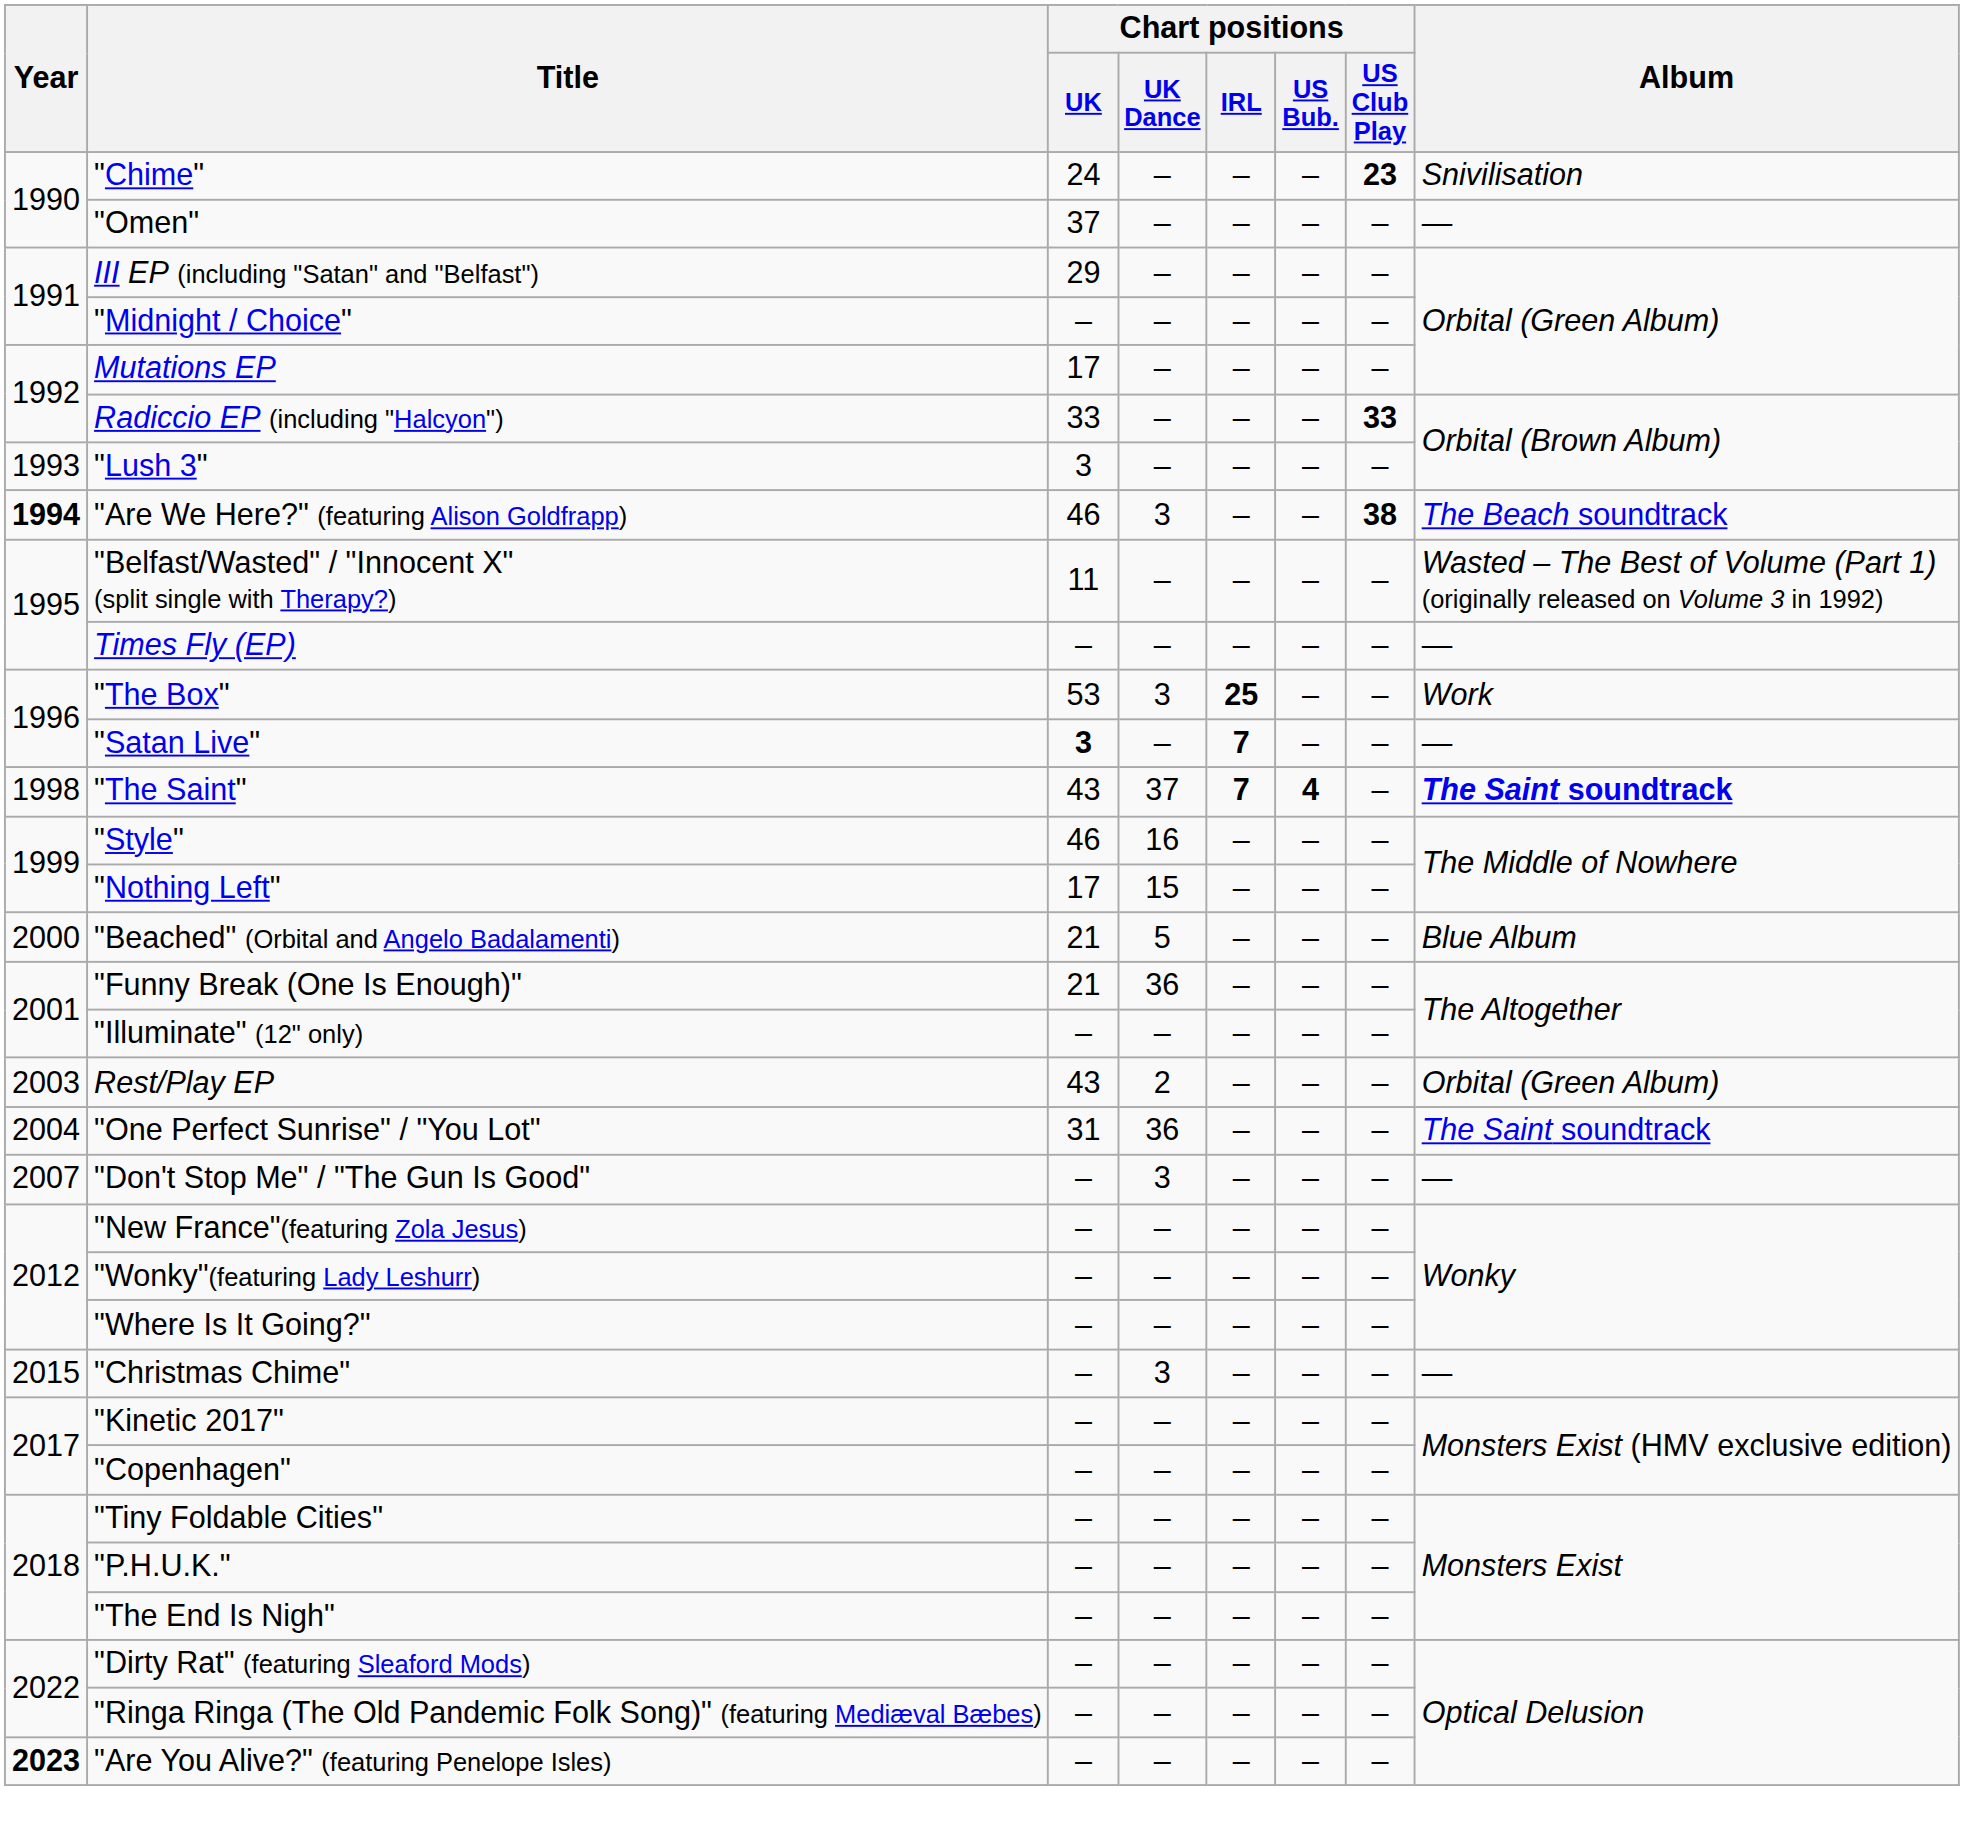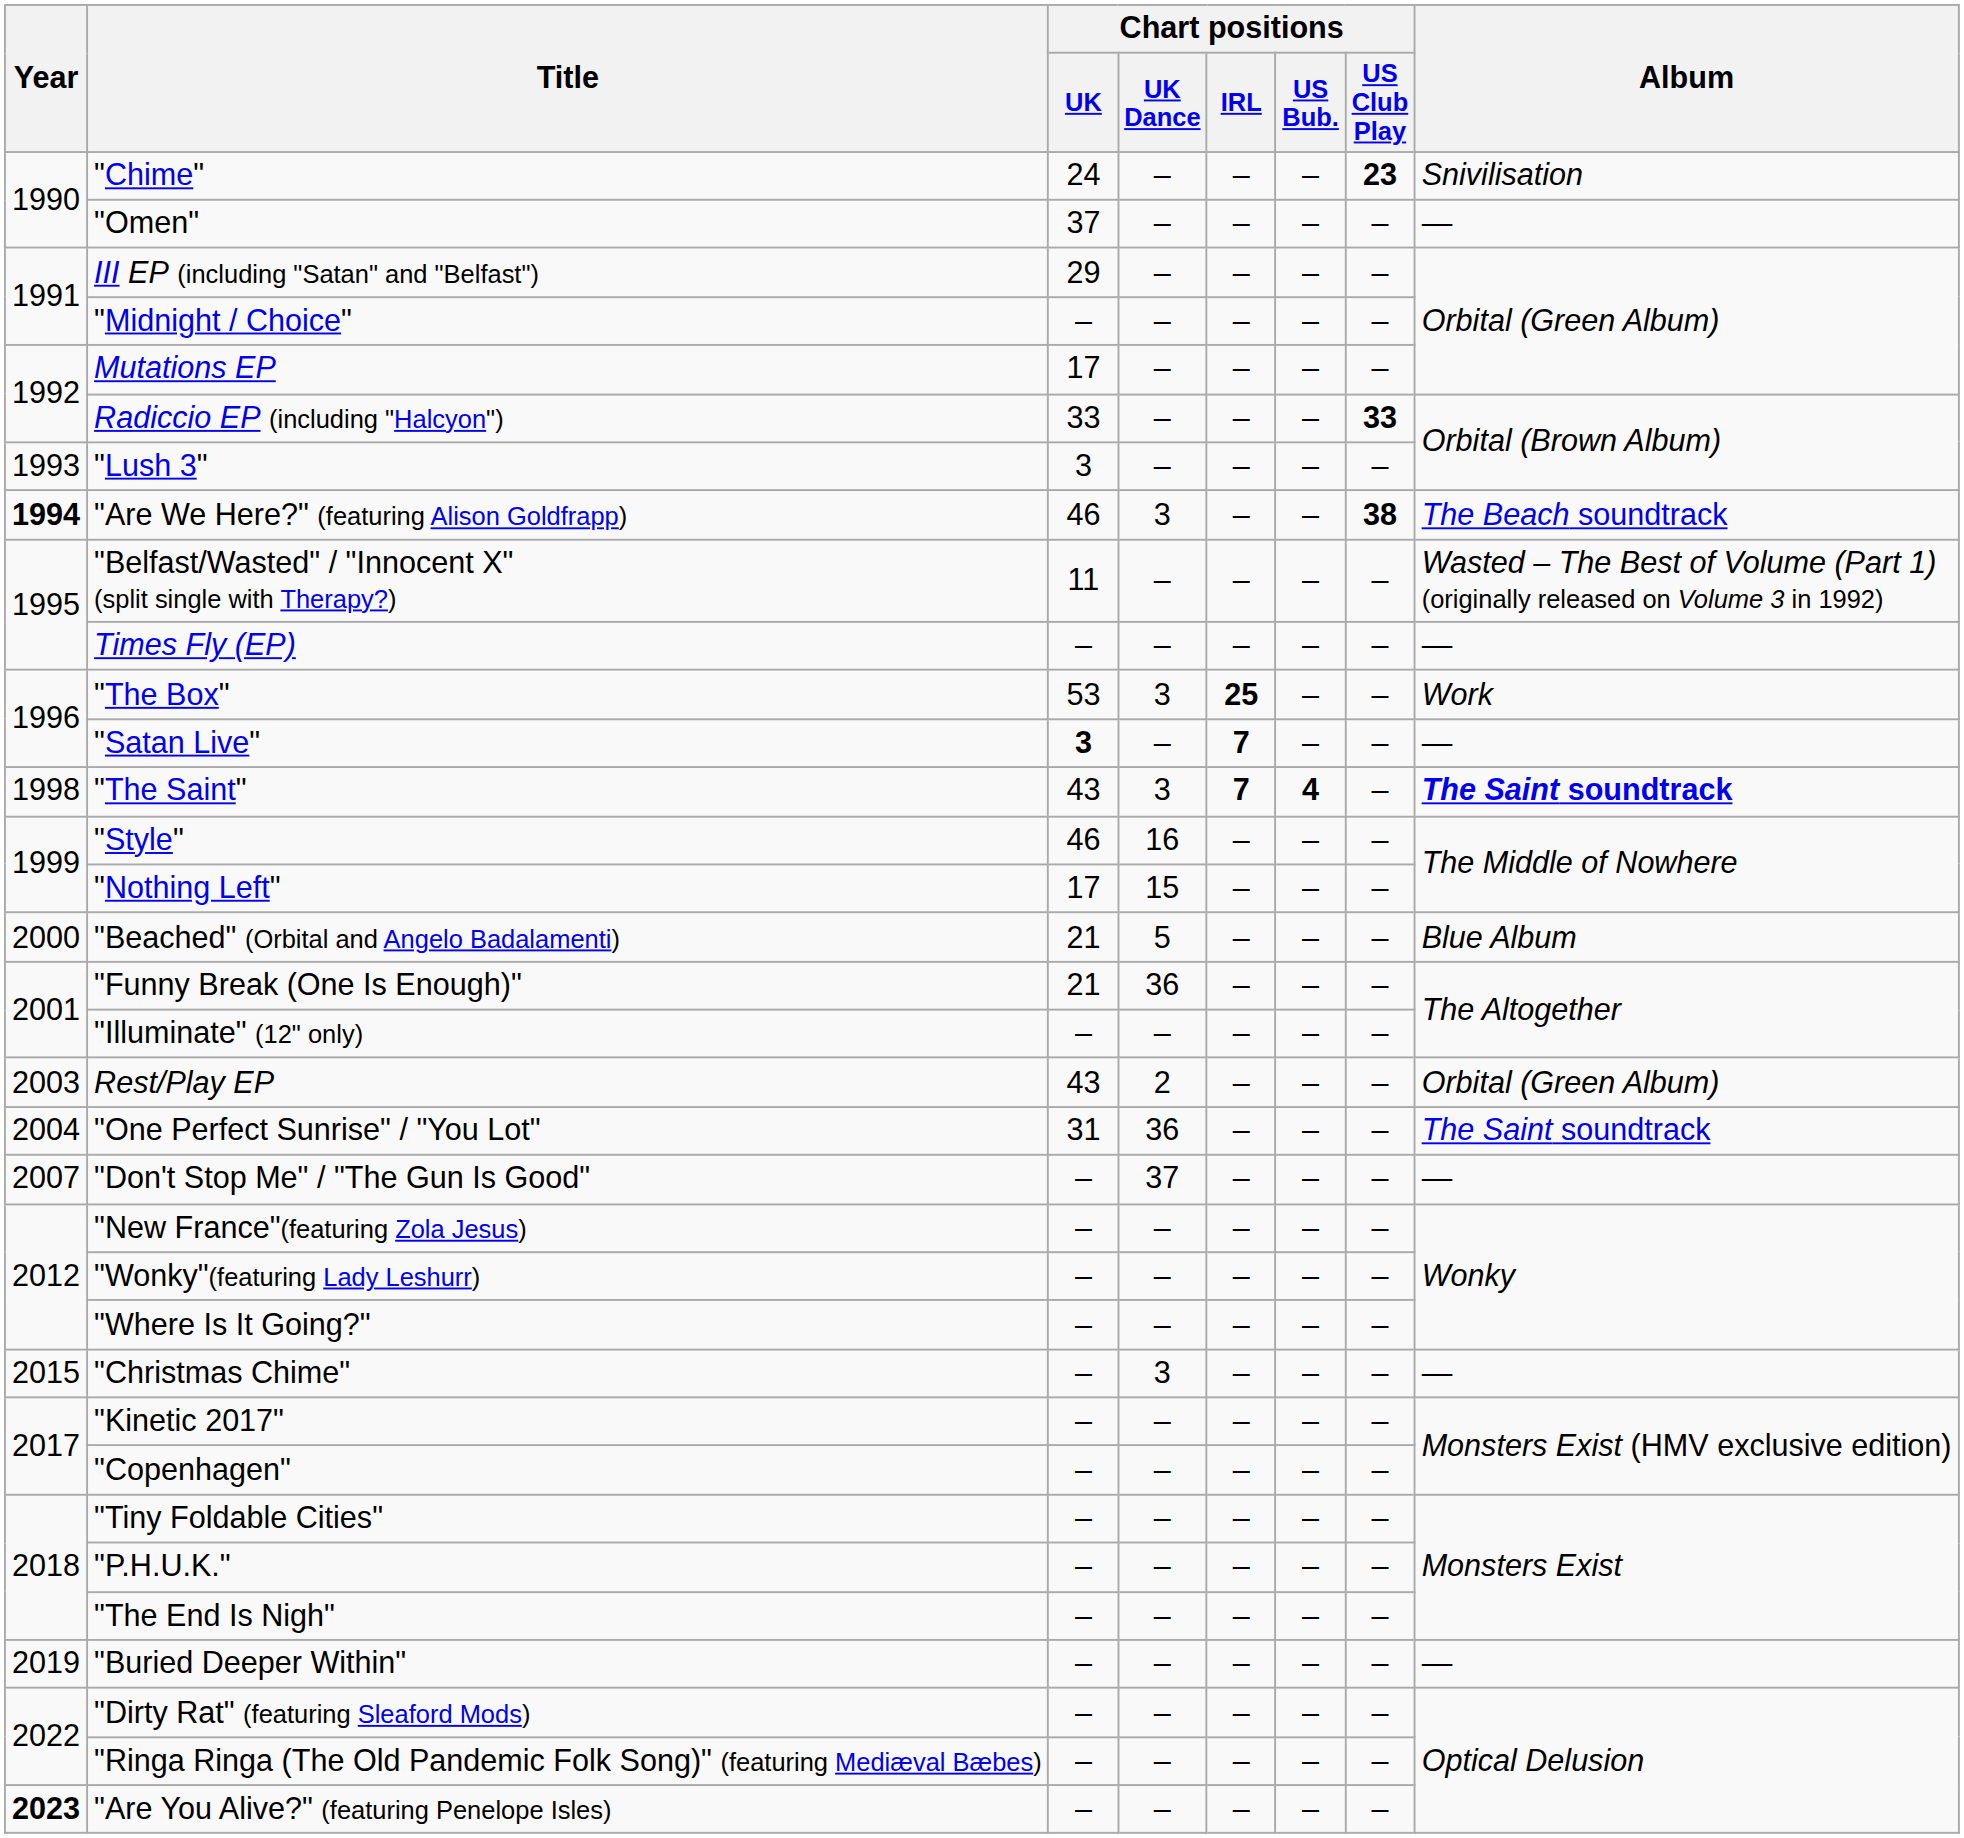 <table class="wikitable" style=text-align:center;>
 <tr>
 <th scope="col" rowspan="2">Year</th>
 <th scope="col" rowspan="2">Title</th>
 <th scope="col" colspan="5">Chart positions</th>
 <th scope="col" rowspan="2">Album</th>
 </tr>
 <tr style="font-size:smaller;">
 <th scope="col" width="30"><a href='#'>UK</a><br></th>
 <th scope="col" width="30"><a href='#'>UK Dance</a><br></th>
 <th scope="col" width="30"><a href='#'>IRL</a><br></th>
 <th scope="col" width="30"><a href='#'>US Bub.</a><br></th>
 <th scope="col" width="30"><a href='#'>US Club Play</a><br></th>
 </tr>
 <tr>
 <td rowspan="2">1990</td>
 <td align=left>"<a href='#'>Chime</a>"</td>
 <td>24</td>
 <td>–</td>
 <td>–</td>
 <td>–</td>
 <td><strong>23</strong></td>
 <td align=left><em>Snivilisation</em></td>
 </tr>
 <tr>
 <td align=left>"Omen"</td>
 <td>37</td>
 <td>–</td>
 <td>–</td>
 <td>–</td>
 <td>–</td>
 <td align=left>—</td>
 </tr>
 <tr>
 <td rowspan="2">1991</td>
 <td align=left><em><a href='#'>III</a> EP</em> <small>(including "Satan" and "Belfast")</small></td>
 <td>29</td>
 <td>–</td>
 <td>–</td>
 <td>–</td>
 <td>–</td>
 <td align=left rowspan="3"><em>Orbital (Green Album)</em></td>
 </tr>
 <tr>
 <td align=left>"<a href='#'>Midnight / Choice</a>"</td>
 <td>–</td>
 <td>–</td>
 <td>–</td>
 <td>–</td>
 <td>–</td>
 </tr>
 <tr>
 <td rowspan="2">1992</td>
 <td align=left><em><a href='#'>Mutations EP</a></em></td>
 <td>17</td>
 <td>–</td>
 <td>–</td>
 <td>–</td>
 <td>–</td>
 </tr>
 <tr>
 <td align=left><em><a href='#'>Radiccio EP</a></em> <small>(including "<a href='#'>Halcyon</a>")</small></td>
 <td>33</td>
 <td>–</td>
 <td>–</td>
 <td>–</td>
 <td><strong>33</strong></td>
 <td align=left rowspan="2"><em>Orbital (Brown Album)</em></td>
 </tr>
 <tr>
 <td>1993</td>
 <td align=left>"<a href='#'>Lush 3</a>"</td>
 <td>3</td>
 <td>–</td>
 <td>–</td>
 <td>–</td>
 <td>–</td>
 </tr>
 <tr>
 <td><strong>1994</strong></td>
 <td align=left>"Are We Here?" <small>(featuring <a href='#'>Alison Goldfrapp</a>)</small></td>
 <td>46</td>
 <td>3</td>
 <td>–</td>
 <td>–</td>
 <td><strong>38</strong></td>
 <td align=left><a href='#'><em>The Beach</em> soundtrack</a></td>
 </tr>
 <tr>
 <td rowspan="2">1995</td>
 <td align=left>"Belfast/Wasted" / "Innocent X"<br><small>(split single with <a href='#'>Therapy?</a>)</small></td>
 <td>11</td>
 <td>–</td>
 <td>–</td>
 <td>–</td>
 <td>–</td>
 <td align=left><em>Wasted – The Best of Volume (Part 1)</em><br><small>(originally released on <em>Volume 3</em> in 1992)</small></td>
 </tr>
 <tr>
 <td align=left><em><a href='#'>Times Fly (EP)</a></em></td>
 <td>–</td>
 <td>–</td>
 <td>–</td>
 <td>–</td>
 <td>–</td>
 <td align=left>—</td>
 </tr>
 <tr>
 <td rowspan="2">1996</td>
 <td align=left>"<a href='#'>The Box</a>"</td>
 <td>53</td>
 <td>3</td>
 <td><strong>25</strong></td>
 <td>–</td>
 <td>–</td>
 <td align=left><em>Work</em></td>
 </tr>
 <tr>
 <td align=left>"<a href='#'>Satan Live</a>"</td>
 <td><strong>3</strong></td>
 <td>–</td>
 <td><strong>7</strong></td>
 <td>–</td>
 <td>–</td>
 <td align=left>—</td>
 </tr>
 <tr>
 <td>1998</td>
 <td align=left>"<a href='#'>The Saint</a>"</td>
 <td>43</td>
-<td>37</td>
+<td>3</td>
 <td><strong>7</strong></td>
 <td><strong>4</strong></td>
 <td>–</td>
 <td align=left><strong><a href='#'><em>The Saint</em> soundtrack</a></strong></td>
 </tr>
 <tr>
 <td rowspan="2">1999</td>
 <td align=left>"<a href='#'>Style</a>"</td>
 <td>46</td>
 <td>16</td>
 <td>–</td>
 <td>–</td>
 <td>–</td>
 <td align=left rowspan="2"><em>The Middle of Nowhere</em></td>
 </tr>
 <tr>
 <td align=left>"<a href='#'>Nothing Left</a>"</td>
 <td>17</td>
 <td>15</td>
 <td>–</td>
 <td>–</td>
 <td>–</td>
 </tr>
 <tr>
 <td>2000</td>
 <td align=left>"Beached" <small>(Orbital and <a href='#'>Angelo Badalamenti</a>)</small></td>
 <td>21</td>
 <td>5</td>
 <td>–</td>
 <td>–</td>
 <td>–</td>
 <td align=left><em>Blue Album</em></td>
 </tr>
 <tr>
 <td rowspan="2">2001</td>
 <td align=left>"Funny Break (One Is Enough)"</td>
 <td>21</td>
 <td>36</td>
 <td>–</td>
 <td>–</td>
 <td>–</td>
 <td align=left rowspan="2"><em>The Altogether</em></td>
 </tr>
 <tr>
 <td align=left>"Illuminate" <small>(12" only)</small></td>
 <td>–</td>
 <td>–</td>
 <td>–</td>
 <td>–</td>
 <td>–</td>
 </tr>
 <tr>
 <td>2003</td>
 <td align=left><em>Rest/Play EP</em></td>
 <td>43</td>
 <td>2</td>
 <td>–</td>
 <td>–</td>
 <td>–</td>
 <td align=left><em>Orbital (Green Album)</em></td>
 </tr>
 <tr>
 <td>2004</td>
 <td align=left>"One Perfect Sunrise" / "You Lot"</td>
 <td>31</td>
 <td>36</td>
 <td>–</td>
 <td>–</td>
 <td>–</td>
 <td align=left><a href='#'><em>The Saint</em> soundtrack</a></td>
 </tr>
 <tr>
 <td>2007</td>
 <td align=left>"Don't Stop Me" / "The Gun Is Good"</td>
 <td>–</td>
-<td>3</td>
+<td>37</td>
 <td>–</td>
 <td>–</td>
 <td>–</td>
 <td align=left>—</td>
 </tr>
 <tr>
 <td rowspan="3">2012</td>
 <td align=left>"New France"<small>(featuring <a href='#'>Zola Jesus</a>)</small></td>
 <td>–</td>
 <td>–</td>
 <td>–</td>
 <td>–</td>
 <td>–</td>
 <td align=left rowspan="3"><em>Wonky</em></td>
 </tr>
 <tr>
 <td align=left>"Wonky"<small>(featuring <a href='#'>Lady Leshurr</a>)</small></td>
 <td>–</td>
 <td>–</td>
 <td>–</td>
 <td>–</td>
 <td>–</td>
 </tr>
 <tr>
 <td align=left>"Where Is It Going?"</td>
 <td>–</td>
 <td>–</td>
 <td>–</td>
 <td>–</td>
 <td>–</td>
 </tr>
 <tr>
 <td>2015</td>
 <td align=left>"Christmas Chime"</td>
 <td>–</td>
 <td>3</td>
 <td>–</td>
 <td>–</td>
 <td>–</td>
 <td align=left>—</td>
 </tr>
 <tr>
 <td rowspan="2">2017</td>
 <td align=left>"Kinetic 2017"</td>
 <td>–</td>
 <td>–</td>
 <td>–</td>
 <td>–</td>
 <td>–</td>
 <td align=left rowspan="2"><em>Monsters Exist</em> (HMV exclusive edition)</td>
 </tr>
 <tr>
 <td align=left>"Copenhagen"</td>
 <td>–</td>
 <td>–</td>
 <td>–</td>
 <td>–</td>
 <td>–</td>
 </tr>
 <tr>
 <td rowspan="3">2018</td>
 <td align=left>"Tiny Foldable Cities"</td>
 <td>–</td>
 <td>–</td>
 <td>–</td>
 <td>–</td>
 <td>–</td>
 <td align=left rowspan="3"><em>Monsters Exist</em></td>
 </tr>
 <tr>
 <td align=left>"P.H.U.K."</td>
 <td>–</td>
 <td>–</td>
 <td>–</td>
 <td>–</td>
 <td>–</td>
 </tr>
 <tr>
 <td align=left>"The End Is Nigh"</td>
 <td>–</td>
 <td>–</td>
 <td>–</td>
 <td>–</td>
 <td>–</td>
 </tr>
 <tr>
+<td>2019</td>
+<td align=left>"Buried Deeper Within"</td>
+<td>–</td>
+<td>–</td>
+<td>–</td>
+<td>–</td>
+<td>–</td>
+<td align=left>—</td>
+</tr>
+<tr>
 <td rowspan="2">2022</td>
 <td align=left>"Dirty Rat" <small>(featuring <a href='#'>Sleaford Mods</a>)</small></td>
 <td>–</td>
 <td>–</td>
 <td>–</td>
 <td>–</td>
 <td>–</td>
 <td align=left rowspan="3"><em>Optical Delusion</em></td>
 </tr>
 <tr>
 <td align=left>"Ringa Ringa (The Old Pandemic Folk Song)" <small>(featuring <a href='#'>Mediæval Bæbes</a>)</small></td>
 <td>–</td>
 <td>–</td>
 <td>–</td>
 <td>–</td>
 <td>–</td>
 </tr>
 <tr>
 <td><strong>2023</strong></td>
 <td align=left>"Are You Alive?" <small>(featuring Penelope Isles)</small></td>
 <td>–</td>
 <td>–</td>
 <td>–</td>
 <td>–</td>
 <td>–</td>
 </tr>
 </table>
